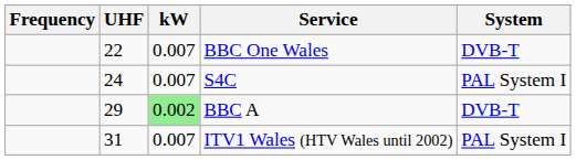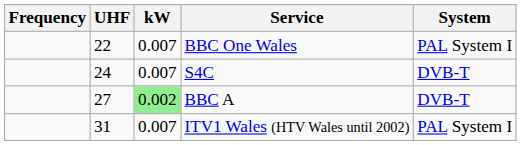 <table class="wikitable sortable">
 <tr>
 <th>Frequency</th>
 <th>UHF</th>
 <th>kW</th>
 <th>Service</th>
 <th>System</th>
 </tr>
 <tr>
 <td></td>
 <td>22</td>
 <td>0.007</td>
 <td><a href='#'>BBC One Wales</a></td>
-<td><a href='#'>DVB-T</a></td>
+<td><a href='#'>PAL</a> System I</td>
 </tr>
 <tr>
 <td></td>
 <td>24</td>
 <td>0.007</td>
 <td><a href='#'>S4C</a></td>
-<td><a href='#'>PAL</a> System I</td>
+<td><a href='#'>DVB-T</a></td>
 </tr>
 <tr>
 <td></td>
-<td>29</td>
+<td>27</td>
 <td style="background: lightgreen;">0.002</td>
 <td><a href='#'>BBC</a> A</td>
 <td><a href='#'>DVB-T</a></td>
 </tr>
 <tr>
 <td></td>
 <td>31</td>
 <td>0.007</td>
 <td><a href='#'>ITV1 Wales</a> <small>(HTV Wales until 2002)</small></td>
 <td><a href='#'>PAL</a> System I</td>
 </tr>
 </table>
